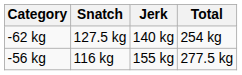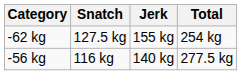 <table class="wikitable" border="1">
 <tr>
 <th>Category</th>
 <th>Snatch</th>
 <th>Jerk</th>
 <th>Total</th>
 </tr>
 <tr>
 <td>-62 kg</td>
 <td>127.5 kg</td>
-<td>140 kg</td>
+<td>155 kg</td>
 <td>254 kg</td>
 </tr>
 <tr>
 <td>-56 kg</td>
 <td>116 kg</td>
-<td>155 kg</td>
+<td>140 kg</td>
 <td>277.5 kg</td>
 </tr>
 </table>
